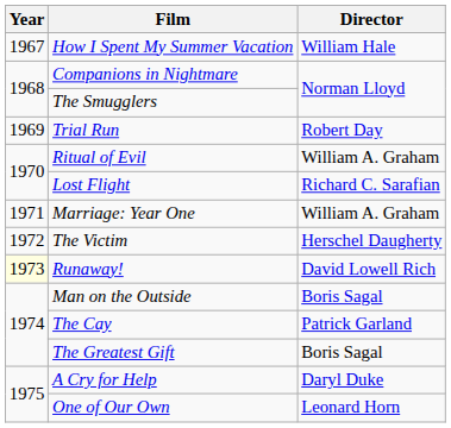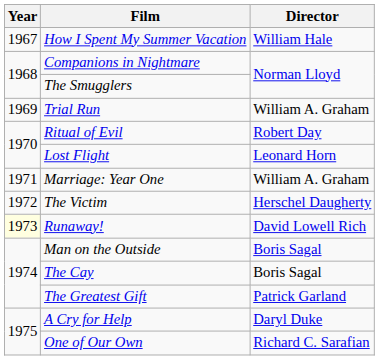 <table class="wikitable">
 <tr>
 <th>Year</th>
 <th>Film</th>
 <th>Director</th>
 </tr>
 <tr>
 <td>1967</td>
 <td><em><a href='#'>How I Spent My Summer Vacation</a></em></td>
 <td><a href='#'>William Hale</a></td>
 </tr>
 <tr>
 <td rowspan=2>1968</td>
 <td><em><a href='#'>Companions in Nightmare</a></em></td>
 <td rowspan=2><a href='#'>Norman Lloyd</a></td>
 </tr>
 <tr>
 <td><em>The Smugglers</em></td>
 </tr>
 <tr>
 <td>1969</td>
 <td><em><a href='#'>Trial Run</a></em></td>
-<td><a href='#'>Robert Day</a></td>
+<td>William A. Graham</td>
 </tr>
 <tr>
 <td rowspan=2>1970</td>
 <td><em><a href='#'>Ritual of Evil</a></em></td>
-<td>William A. Graham</td>
+<td><a href='#'>Robert Day</a></td>
 </tr>
 <tr>
 <td><em><a href='#'>Lost Flight</a></em></td>
-<td><a href='#'>Richard C. Sarafian</a></td>
+<td><a href='#'>Leonard Horn</a></td>
 </tr>
 <tr>
 <td>1971</td>
 <td><em>Marriage: Year One</em></td>
 <td>William A. Graham</td>
 </tr>
 <tr>
 <td>1972</td>
 <td><em>The Victim</em></td>
 <td><a href='#'>Herschel Daugherty</a></td>
 </tr>
 <tr>
 <td style="background: lightyellow;">1973</td>
 <td><em><a href='#'>Runaway!</a></em></td>
 <td><a href='#'>David Lowell Rich</a></td>
 </tr>
 <tr>
 <td rowspan=3>1974</td>
 <td><em>Man on the Outside</em></td>
 <td><a href='#'>Boris Sagal</a></td>
 </tr>
 <tr>
 <td><em><a href='#'>The Cay</a></em></td>
-<td><a href='#'>Patrick Garland</a></td>
+<td>Boris Sagal</td>
 </tr>
 <tr>
 <td><em><a href='#'>The Greatest Gift</a></em></td>
-<td>Boris Sagal</td>
+<td><a href='#'>Patrick Garland</a></td>
 </tr>
 <tr>
 <td rowspan=2>1975</td>
 <td><em><a href='#'>A Cry for Help</a></em></td>
 <td><a href='#'>Daryl Duke</a></td>
 </tr>
 <tr>
 <td><em><a href='#'>One of Our Own</a></em></td>
-<td><a href='#'>Leonard Horn</a></td>
+<td><a href='#'>Richard C. Sarafian</a></td>
 </tr>
 </table>
